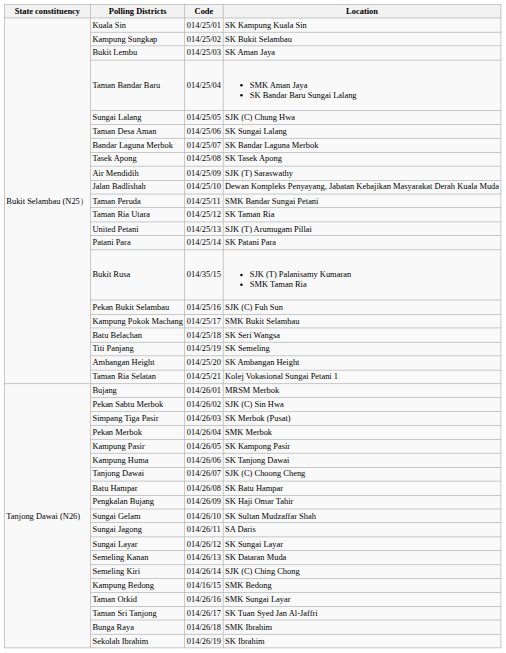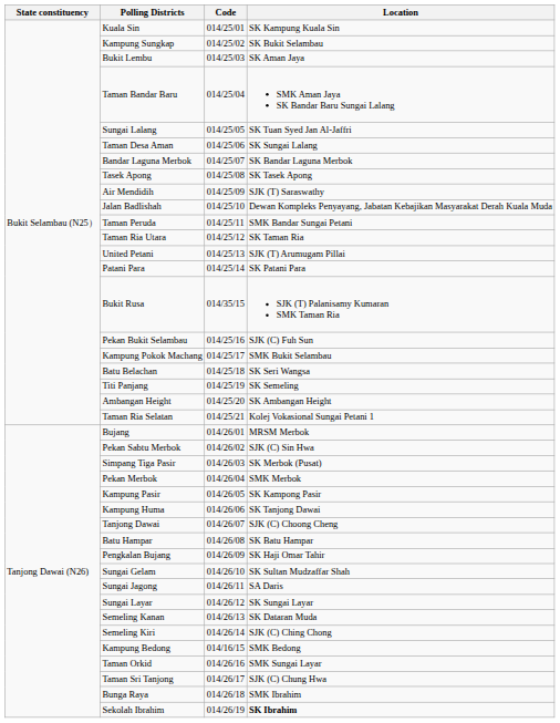 <table class="wikitable sortable mw-collapsible" style="white-space:nowrap;font-size:85%">
 <tr>
 <th>State constituency</th>
 <th>Polling Districts</th>
 <th>Code</th>
 <th>Location</th>
 </tr>
 <tr>
 <td rowspan="21">Bukit Selambau (N25）</td>
 <td>Kuala Sin</td>
 <td>014/25/01</td>
 <td>SK Kampung Kuala Sin</td>
 </tr>
 <tr>
 <td>Kampung Sungkap</td>
 <td>014/25/02</td>
 <td>SK Bukit Selambau</td>
 </tr>
 <tr>
 <td>Bukit Lembu</td>
 <td>014/25/03</td>
 <td>SK Aman Jaya</td>
 </tr>
 <tr>
 <td>Taman Bandar Baru</td>
 <td>014/25/04</td>
 <td><br><ul><li>SMK Aman Jaya</li><li>SK Bandar Baru Sungai Lalang</li></ul></td>
 </tr>
 <tr>
 <td>Sungai Lalang</td>
 <td>014/25/05</td>
-<td>SJK (C) Chung Hwa</td>
+<td>SK Tuan Syed Jan Al-Jaffri</td>
 </tr>
 <tr>
 <td>Taman Desa Aman</td>
 <td>014/25/06</td>
 <td>SK Sungai Lalang</td>
 </tr>
 <tr>
 <td>Bandar Laguna Merbok</td>
 <td>014/25/07</td>
 <td>SK Bandar Laguna Merbok</td>
 </tr>
 <tr>
 <td>Tasek Apong</td>
 <td>014/25/08</td>
 <td>SK Tasek Apong</td>
 </tr>
 <tr>
 <td>Air Mendidih</td>
 <td>014/25/09</td>
 <td>SJK (T) Saraswathy</td>
 </tr>
 <tr>
 <td>Jalan Badlishah</td>
 <td>014/25/10</td>
 <td>Dewan Kompleks Penyayang, Jabatan Kebajikan Masyarakat Derah Kuala Muda</td>
 </tr>
 <tr>
 <td>Taman Peruda</td>
 <td>014/25/11</td>
 <td>SMK Bandar Sungai Petani</td>
 </tr>
 <tr>
 <td>Taman Ria Utara</td>
 <td>014/25/12</td>
 <td>SK Taman Ria</td>
 </tr>
 <tr>
 <td>United Petani</td>
 <td>014/25/13</td>
 <td>SJK (T) Arumugam Pillai</td>
 </tr>
 <tr>
 <td>Patani Para</td>
 <td>014/25/14</td>
 <td>SK Patani Para</td>
 </tr>
 <tr>
 <td>Bukit Rusa</td>
 <td>014/35/15</td>
 <td><br><ul><li>SJK (T) Palanisamy Kumaran</li><li>SMK Taman Ria</li></ul></td>
 </tr>
 <tr>
 <td>Pekan Bukit Selambau</td>
 <td>014/25/16</td>
 <td>SJK (C) Fuh Sun</td>
 </tr>
 <tr>
 <td>Kampung Pokok Machang</td>
 <td>014/25/17</td>
 <td>SMK Bukit Selambau</td>
 </tr>
 <tr>
 <td>Batu Belachan</td>
 <td>014/25/18</td>
 <td>SK Seri Wangsa</td>
 </tr>
 <tr>
 <td>Titi Panjang</td>
 <td>014/25/19</td>
 <td>SK Semeling</td>
 </tr>
 <tr>
 <td>Ambangan Height</td>
 <td>014/25/20</td>
 <td>SK Ambangan Height</td>
 </tr>
 <tr>
 <td>Taman Ria Selatan</td>
 <td>014/25/21</td>
 <td>Kolej Vokasional Sungai Petani 1</td>
 </tr>
 <tr>
 <td rowspan="19">Tanjong Dawai (N26)</td>
 <td>Bujang</td>
 <td>014/26/01</td>
 <td>MRSM Merbok</td>
 </tr>
 <tr>
 <td>Pekan Sabtu Merbok</td>
 <td>014/26/02</td>
 <td>SJK (C) Sin Hwa</td>
 </tr>
 <tr>
 <td>Simpang Tiga Pasir</td>
 <td>014/26/03</td>
 <td>SK Merbok (Pusat)</td>
 </tr>
 <tr>
 <td>Pekan Merbok</td>
 <td>014/26/04</td>
 <td>SMK Merbok</td>
 </tr>
 <tr>
 <td>Kampung Pasir</td>
 <td>014/26/05</td>
 <td>SK Kampong Pasir</td>
 </tr>
 <tr>
 <td>Kampung Huma</td>
 <td>014/26/06</td>
 <td>SK Tanjong Dawai</td>
 </tr>
 <tr>
 <td>Tanjong Dawai</td>
 <td>014/26/07</td>
 <td>SJK (C) Choong Cheng</td>
 </tr>
 <tr>
 <td>Batu Hampar</td>
 <td>014/26/08</td>
 <td>SK Batu Hampar</td>
 </tr>
 <tr>
 <td>Pengkalan Bujang</td>
 <td>014/26/09</td>
 <td>SK Haji Omar Tahir</td>
 </tr>
 <tr>
 <td>Sungai Gelam</td>
 <td>014/26/10</td>
 <td>SK Sultan Mudzaffar Shah</td>
 </tr>
 <tr>
 <td>Sungai Jagong</td>
 <td>014/26/11</td>
 <td>SA Daris</td>
 </tr>
 <tr>
 <td>Sungai Layar</td>
 <td>014/26/12</td>
 <td>SK Sungai Layar</td>
 </tr>
 <tr>
 <td>Semeling Kanan</td>
 <td>014/26/13</td>
 <td>SK Dataran Muda</td>
 </tr>
 <tr>
 <td>Semeling Kiri</td>
 <td>014/26/14</td>
 <td>SJK (C) Ching Chong</td>
 </tr>
 <tr>
 <td>Kampung Bedong</td>
 <td>014/16/15</td>
 <td>SMK Bedong</td>
 </tr>
 <tr>
 <td>Taman Orkid</td>
 <td>014/26/16</td>
 <td>SMK Sungai Layar</td>
 </tr>
 <tr>
 <td>Taman Sri Tanjong</td>
 <td>014/26/17</td>
-<td>SK Tuan Syed Jan Al-Jaffri</td>
+<td>SJK (C) Chung Hwa</td>
 </tr>
 <tr>
 <td>Bunga Raya</td>
 <td>014/26/18</td>
 <td>SMK Ibrahim</td>
 </tr>
 <tr>
 <td>Sekolah Ibrahim</td>
 <td>014/26/19</td>
-<td>SK Ibrahim</td>
+<td><strong>SK Ibrahim</strong></td>
 </tr>
 </table>
